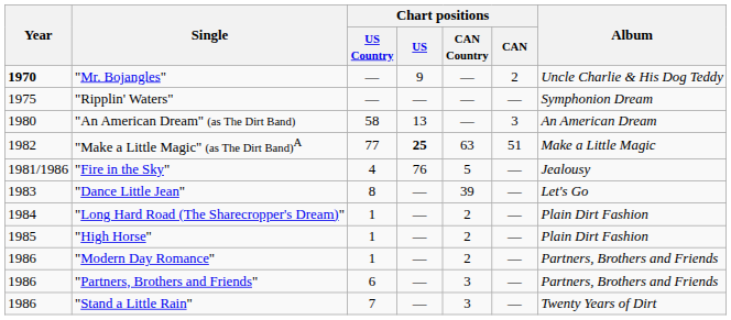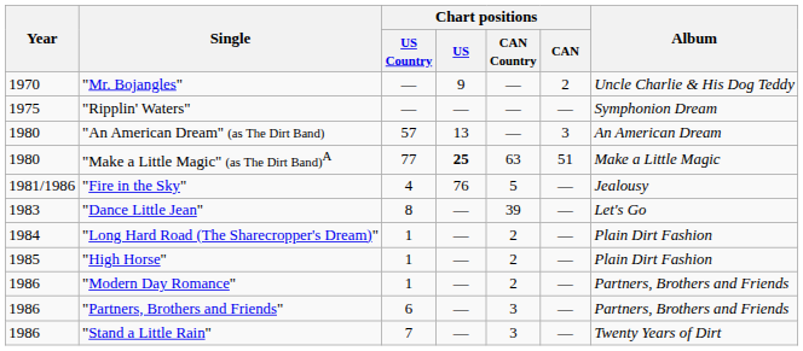 <table class="wikitable">
 <tr>
 <th rowspan=2>Year</th>
 <th rowspan=2>Single</th>
 <th colspan=4>Chart positions</th>
 <th rowspan=2>Album</th>
 </tr>
 <tr>
 <th width=45><small><a href='#'>US Country</a></small></th>
 <th width=45><small><a href='#'>US</a></small></th>
 <th width=45><small>CAN Country</small></th>
 <th width=45><small>CAN</small></th>
 </tr>
 <tr>
-<td><strong>1970</strong></td>
+<td>1970</td>
 <td>"<a href='#'>Mr. Bojangles</a>"</td>
 <td style="text-align:center;">—</td>
 <td style="text-align:center;">9</td>
 <td style="text-align:center;">—</td>
 <td style="text-align:center;">2</td>
 <td><em>Uncle Charlie & His Dog Teddy</em></td>
 </tr>
 <tr>
 <td>1975</td>
 <td>"Ripplin' Waters"</td>
 <td style="text-align:center;">—</td>
 <td style="text-align:center;">—</td>
 <td style="text-align:center;">—</td>
 <td style="text-align:center;">—</td>
 <td><em>Symphonion Dream</em></td>
 </tr>
 <tr>
 <td>1980</td>
 <td>"An American Dream" <small>(as The Dirt Band)</small></td>
-<td style="text-align:center;">58</td>
+<td style="text-align:center;">57</td>
 <td style="text-align:center;">13</td>
 <td style="text-align:center;">—</td>
 <td style="text-align:center;">3</td>
 <td><em>An American Dream</em></td>
 </tr>
 <tr>
-<td>1982</td>
+<td>1980</td>
 <td>"Make a Little Magic" <small>(as The Dirt Band)</small><sup>A</sup></td>
 <td style="text-align:center;">77</td>
 <td style="text-align:center;"><strong>25</strong></td>
 <td style="text-align:center;">63</td>
 <td style="text-align:center;">51</td>
 <td><em>Make a Little Magic</em></td>
 </tr>
 <tr>
 <td>1981/1986</td>
 <td>"<a href='#'>Fire in the Sky</a>"</td>
 <td style="text-align:center;">4</td>
 <td style="text-align:center;">76</td>
 <td style="text-align:center;">5</td>
 <td style="text-align:center;">—</td>
 <td><em>Jealousy</em></td>
 </tr>
 <tr>
 <td>1983</td>
 <td>"<a href='#'>Dance Little Jean</a>"</td>
 <td style="text-align:center;">8</td>
 <td style="text-align:center;">—</td>
 <td style="text-align:center;">39</td>
 <td style="text-align:center;">—</td>
 <td><em>Let's Go</em></td>
 </tr>
 <tr>
 <td>1984</td>
 <td>"<a href='#'>Long Hard Road (The Sharecropper's Dream)</a>"</td>
 <td style="text-align:center;">1</td>
 <td style="text-align:center;">—</td>
 <td style="text-align:center;">2</td>
 <td style="text-align:center;">—</td>
 <td><em>Plain Dirt Fashion</em></td>
 </tr>
 <tr>
 <td>1985</td>
 <td>"<a href='#'>High Horse</a>"</td>
 <td style="text-align:center;">1</td>
 <td style="text-align:center;">—</td>
 <td style="text-align:center;">2</td>
 <td style="text-align:center;">—</td>
 <td><em>Plain Dirt Fashion</em></td>
 </tr>
 <tr>
 <td>1986</td>
 <td>"<a href='#'>Modern Day Romance</a>"</td>
 <td style="text-align:center;">1</td>
 <td style="text-align:center;">—</td>
 <td style="text-align:center;">2</td>
 <td style="text-align:center;">—</td>
 <td><em>Partners, Brothers and Friends</em></td>
 </tr>
 <tr>
 <td>1986</td>
 <td>"<a href='#'>Partners, Brothers and Friends</a>"</td>
 <td style="text-align:center;">6</td>
 <td style="text-align:center;">—</td>
 <td style="text-align:center;">3</td>
 <td style="text-align:center;">—</td>
 <td><em>Partners, Brothers and Friends</em></td>
 </tr>
 <tr>
 <td>1986</td>
 <td>"<a href='#'>Stand a Little Rain</a>"</td>
 <td style="text-align:center;">7</td>
 <td style="text-align:center;">—</td>
 <td style="text-align:center;">3</td>
 <td style="text-align:center;">—</td>
 <td><em>Twenty Years of Dirt</em></td>
 </tr>
 </table>
